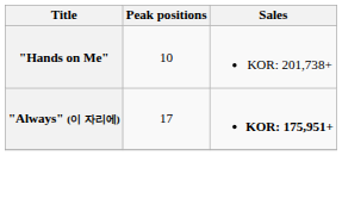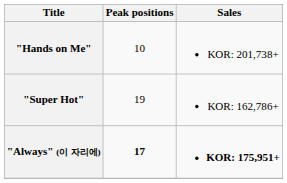 <table class="wikitable plainrowheaders" style="text-align:center;">
 <tr>
 <th>Title</th>
 <th>Peak positions</th>
 <th>Sales</th>
 </tr>
 <tr>
 <th scope="row">"Hands on Me"</th>
 <td>10</td>
 <td><br><ul><li>KOR: 201,738+</li></ul></td>
 </tr>
 <tr>
+<th scope="row">"Super Hot"</th>
+<td>19</td>
+<td><br><ul><li>KOR: 162,786+</li></ul></td>
+</tr>
+<tr>
 <th scope="row">"Always" <small>(이 자리에)</small></th>
-<td>17</td>
+<td><strong>17</strong></td>
 <td><strong><br><ul><li>KOR: 175,951+</li></ul></strong></td>
 </tr>
 <tr>
 </tr>
 </table>
